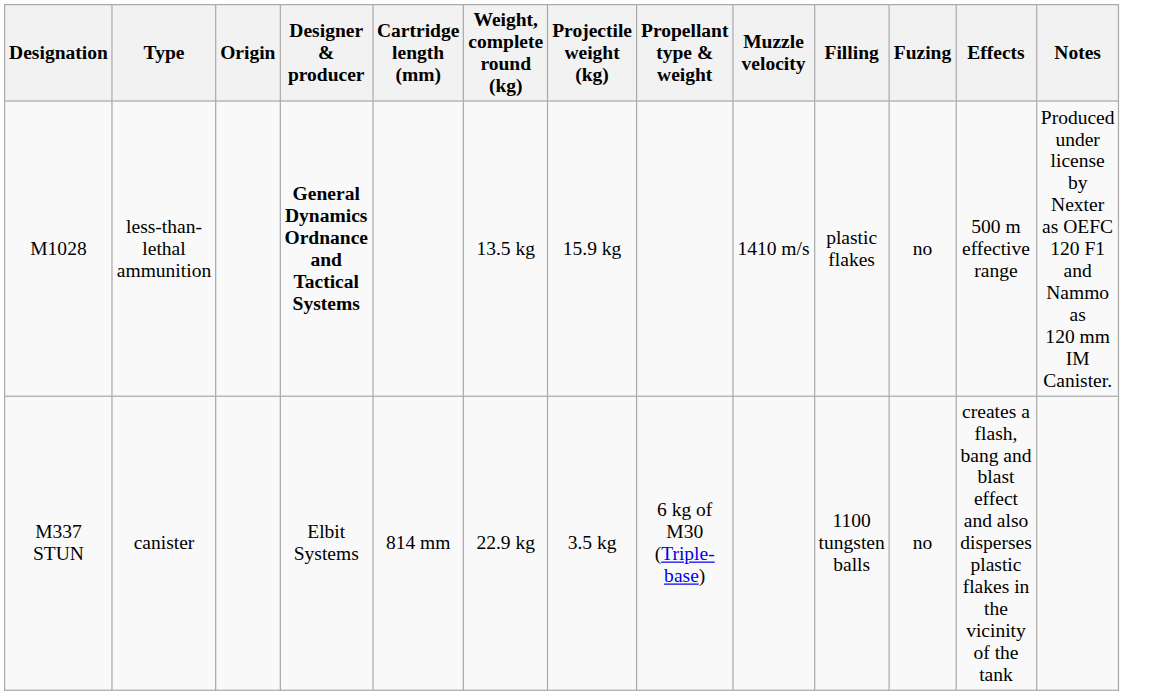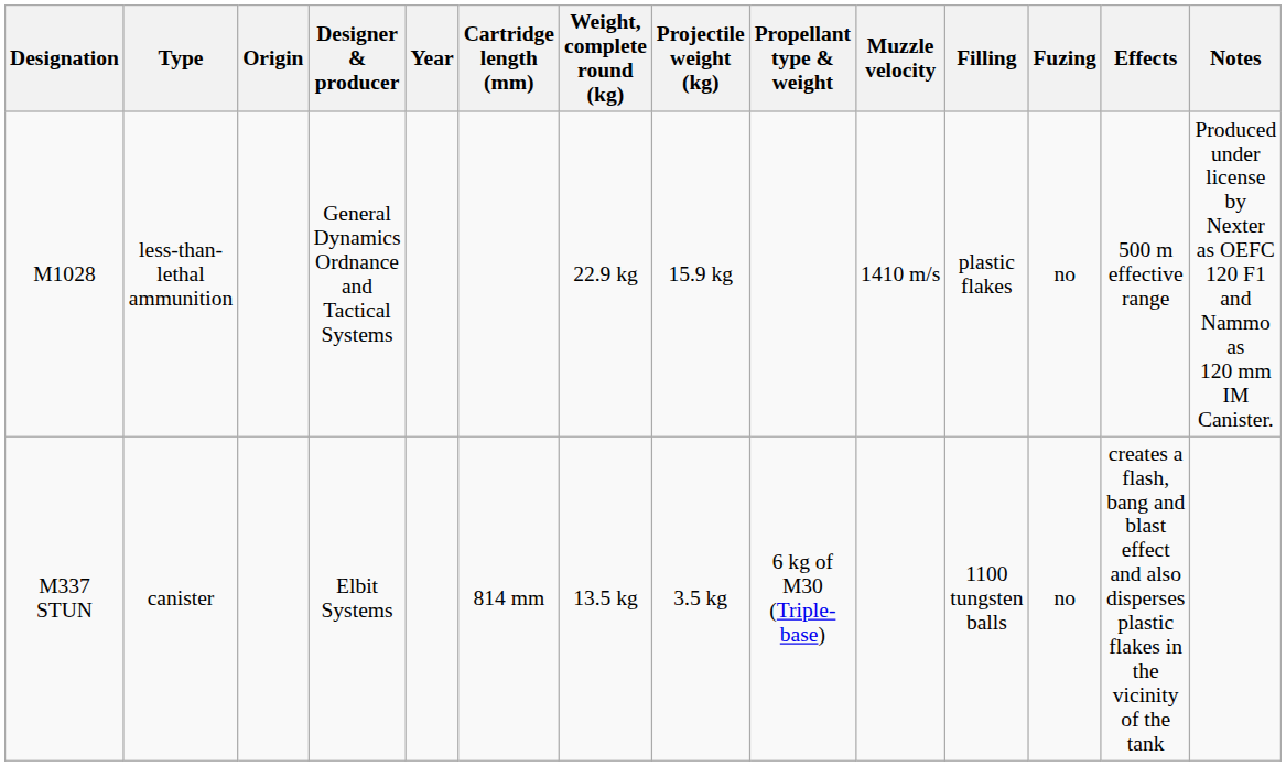 <table class="wikitable sortable" style="text-align: center; height: 200px;">
 <tr>
 <th>Designation</th>
 <th>Type</th>
 <th>Origin</th>
 <th>Designer & producer</th>
+<th>Year</th>
 <th>Cartridge length (mm)</th>
 <th>Weight, complete round (kg)</th>
 <th>Projectile weight (kg)</th>
 <th>Propellant type & weight</th>
 <th>Muzzle velocity</th>
 <th>Filling</th>
 <th>Fuzing</th>
 <th>Effects</th>
 <th>Notes</th>
 </tr>
 <tr>
 <td>M1028</td>
 <td>less-than-lethal ammunition</td>
 <td></td>
-<td><strong>General Dynamics Ordnance and Tactical Systems</strong></td>
+<td>General Dynamics Ordnance and Tactical Systems</td>
 <td></td>
-<td>13.5 kg</td>
+<td></td>
+<td>22.9 kg</td>
 <td>15.9 kg</td>
 <td></td>
 <td>1410 m/s</td>
 <td>plastic flakes</td>
 <td>no</td>
 <td>500 m effective range</td>
 <td>Produced under license by Nexter as OEFC 120 F1 and Nammo as 120 mm IM Canister.</td>
 </tr>
 <tr>
 <td>M337 STUN</td>
 <td>canister</td>
 <td></td>
 <td>Elbit Systems</td>
+<td></td>
 <td>814 mm</td>
-<td>22.9 kg</td>
+<td>13.5 kg</td>
 <td>3.5 kg</td>
 <td>6 kg of M30 (<a href='#'>Triple-base</a>)</td>
 <td></td>
 <td>1100 tungsten balls</td>
 <td>no</td>
 <td>creates a flash, bang and blast effect and also disperses plastic flakes in the vicinity of the tank</td>
 <td></td>
 </tr>
 </table>
